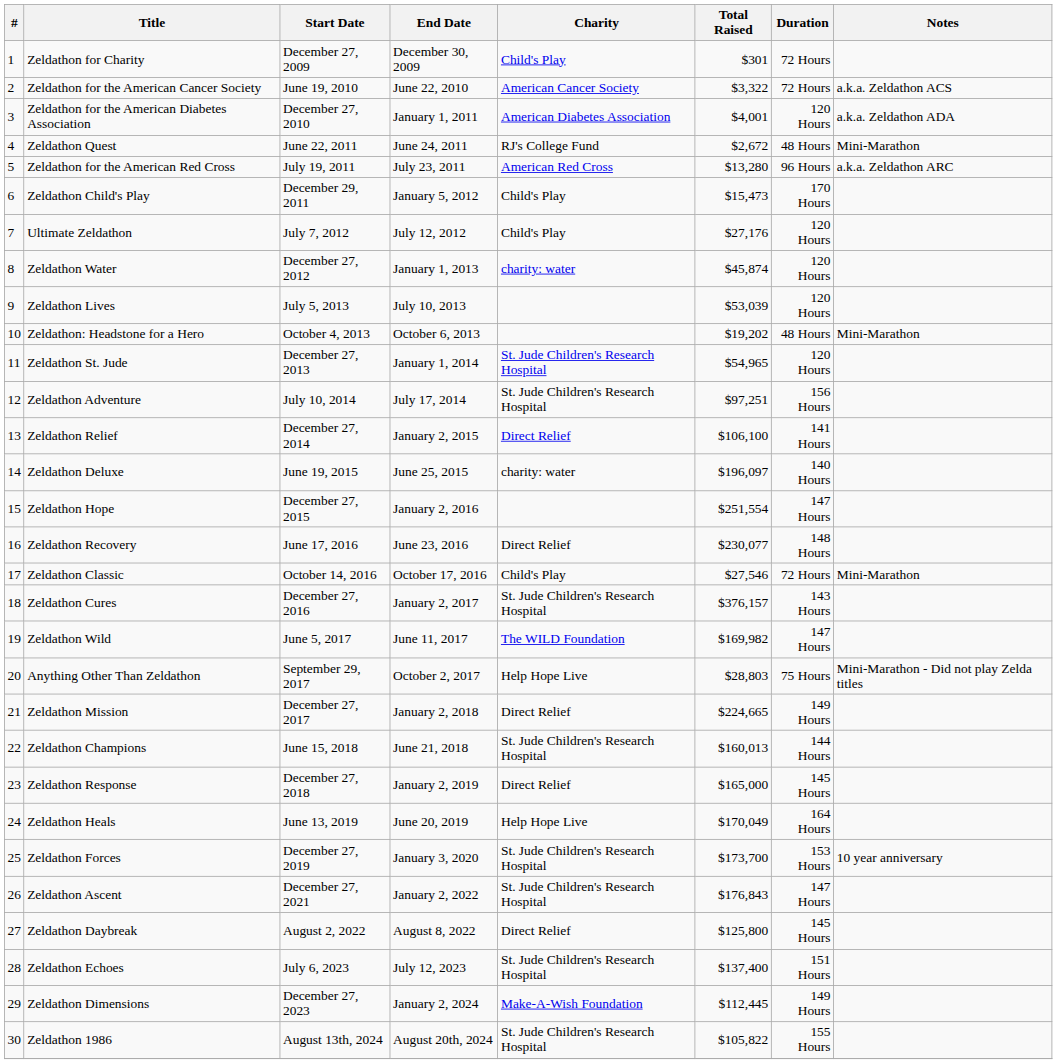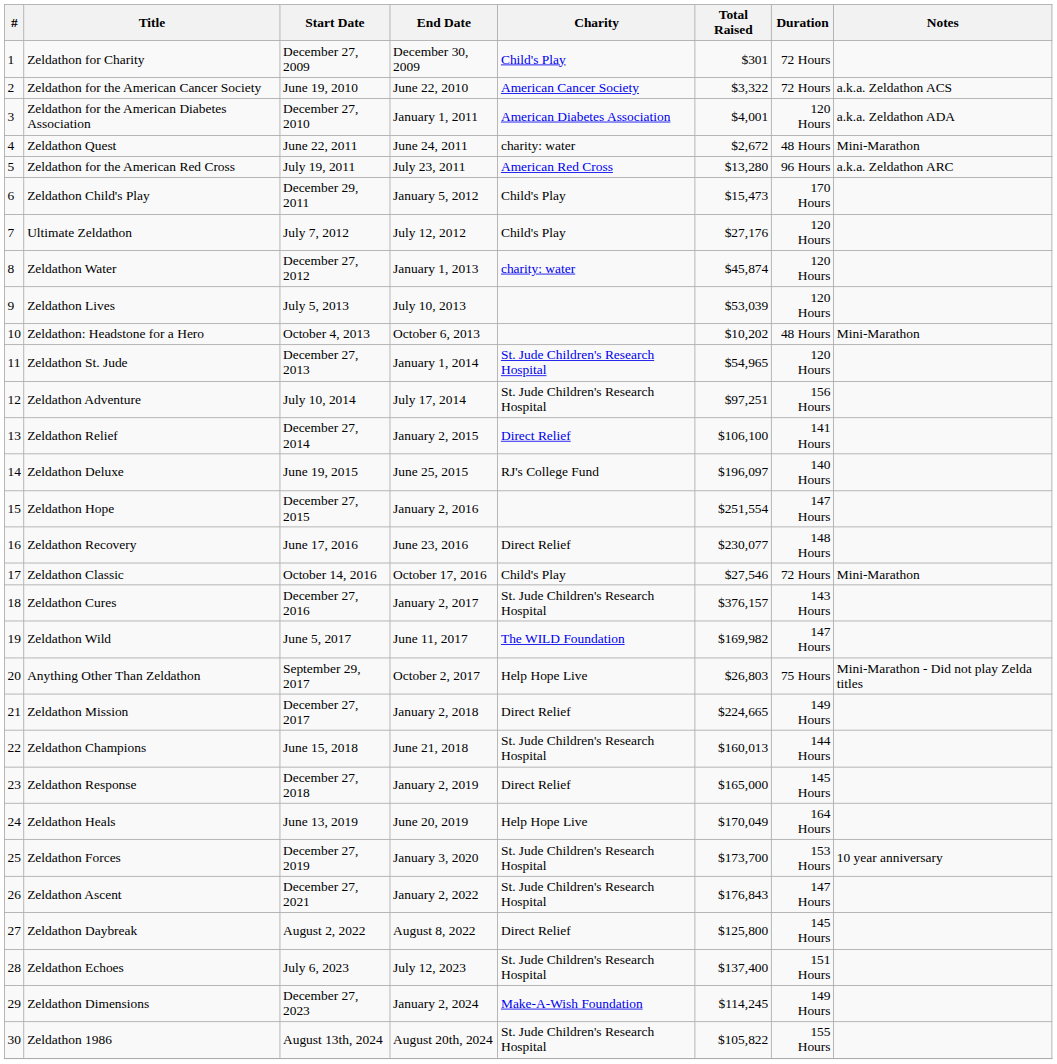 <table class="wikitable">
 <tr>
 <th>#</th>
 <th>Title</th>
 <th>Start Date</th>
 <th>End Date</th>
 <th>Charity</th>
 <th>Total Raised</th>
 <th>Duration</th>
 <th>Notes</th>
 </tr>
 <tr>
 <td>1</td>
 <td>Zeldathon for Charity</td>
 <td>December 27, 2009</td>
 <td>December 30, 2009</td>
 <td><a href='#'>Child's Play</a></td>
 <td style="text-align: right;">$301</td>
 <td style="text-align: right;">72 Hours</td>
 <td></td>
 </tr>
 <tr>
 <td>2</td>
 <td>Zeldathon for the American Cancer Society</td>
 <td>June 19, 2010</td>
 <td>June 22, 2010</td>
 <td><a href='#'>American Cancer Society</a></td>
 <td style="text-align: right;">$3,322</td>
 <td style="text-align: right;">72 Hours</td>
 <td>a.k.a. Zeldathon ACS</td>
 </tr>
 <tr>
 <td>3</td>
 <td>Zeldathon for the American Diabetes Association</td>
 <td>December 27, 2010</td>
 <td>January 1, 2011</td>
 <td><a href='#'>American Diabetes Association</a></td>
 <td style="text-align: right;">$4,001</td>
 <td style="text-align: right;">120 Hours</td>
 <td>a.k.a. Zeldathon ADA</td>
 </tr>
 <tr>
 <td>4</td>
 <td>Zeldathon Quest</td>
 <td>June 22, 2011</td>
 <td>June 24, 2011</td>
-<td>RJ's College Fund</td>
+<td>charity: water</td>
 <td style="text-align: right;">$2,672</td>
 <td style="text-align: right;">48 Hours</td>
 <td>Mini-Marathon</td>
 </tr>
 <tr>
 <td>5</td>
 <td>Zeldathon for the American Red Cross</td>
 <td>July 19, 2011</td>
 <td>July 23, 2011</td>
 <td><a href='#'>American Red Cross</a></td>
 <td style="text-align: right;">$13,280</td>
 <td style="text-align: right;">96 Hours</td>
 <td>a.k.a. Zeldathon ARC</td>
 </tr>
 <tr>
 <td>6</td>
 <td>Zeldathon Child's Play</td>
 <td>December 29, 2011</td>
 <td>January 5, 2012</td>
 <td>Child's Play</td>
 <td style="text-align: right;">$15,473</td>
 <td style="text-align: right;">170 Hours</td>
 <td></td>
 </tr>
 <tr>
 <td>7</td>
 <td>Ultimate Zeldathon</td>
 <td>July 7, 2012</td>
 <td>July 12, 2012</td>
 <td>Child's Play</td>
 <td style="text-align: right;">$27,176</td>
 <td style="text-align: right;">120 Hours</td>
 <td></td>
 </tr>
 <tr>
 <td>8</td>
 <td>Zeldathon Water</td>
 <td>December 27, 2012</td>
 <td>January 1, 2013</td>
 <td><a href='#'>charity: water</a></td>
 <td style="text-align: right;">$45,874</td>
 <td style="text-align: right;">120 Hours</td>
 <td></td>
 </tr>
 <tr>
 <td>9</td>
 <td>Zeldathon Lives</td>
 <td>July 5, 2013</td>
 <td>July 10, 2013</td>
 <td></td>
 <td style="text-align: right;">$53,039</td>
 <td style="text-align: right;">120 Hours</td>
 <td></td>
 </tr>
 <tr>
 <td>10</td>
 <td>Zeldathon: Headstone for a Hero</td>
 <td>October 4, 2013</td>
 <td>October 6, 2013</td>
 <td></td>
-<td style="text-align: right;">$19,202</td>
+<td style="text-align: right;">$10,202</td>
 <td style="text-align: right;">48 Hours</td>
 <td>Mini-Marathon</td>
 </tr>
 <tr>
 <td>11</td>
 <td>Zeldathon St. Jude</td>
 <td>December 27, 2013</td>
 <td>January 1, 2014</td>
 <td><a href='#'>St. Jude Children's Research Hospital</a></td>
 <td style="text-align: right;">$54,965</td>
 <td style="text-align: right;">120 Hours</td>
 <td></td>
 </tr>
 <tr>
 <td>12</td>
 <td>Zeldathon Adventure</td>
 <td>July 10, 2014</td>
 <td>July 17, 2014</td>
 <td>St. Jude Children's Research Hospital</td>
 <td style="text-align: right;">$97,251</td>
 <td style="text-align: right;">156 Hours</td>
 <td></td>
 </tr>
 <tr>
 <td>13</td>
 <td>Zeldathon Relief</td>
 <td>December 27, 2014</td>
 <td>January 2, 2015</td>
 <td><a href='#'>Direct Relief</a></td>
 <td style="text-align: right;">$106,100</td>
 <td style="text-align: right;">141 Hours</td>
 <td></td>
 </tr>
 <tr>
 <td>14</td>
 <td>Zeldathon Deluxe</td>
 <td>June 19, 2015</td>
 <td>June 25, 2015</td>
-<td>charity: water</td>
+<td>RJ's College Fund</td>
 <td style="text-align: right;">$196,097</td>
 <td style="text-align: right;">140 Hours</td>
 <td></td>
 </tr>
 <tr>
 <td>15</td>
 <td>Zeldathon Hope</td>
 <td>December 27, 2015</td>
 <td>January 2, 2016</td>
 <td></td>
 <td style="text-align: right;">$251,554</td>
 <td style="text-align: right;">147 Hours</td>
 <td></td>
 </tr>
 <tr>
 <td>16</td>
 <td>Zeldathon Recovery</td>
 <td>June 17, 2016</td>
 <td>June 23, 2016</td>
 <td>Direct Relief</td>
 <td style="text-align: right;">$230,077</td>
 <td style="text-align: right;">148 Hours</td>
 <td></td>
 </tr>
 <tr>
 <td>17</td>
 <td>Zeldathon Classic</td>
 <td>October 14, 2016</td>
 <td>October 17, 2016</td>
 <td>Child's Play</td>
 <td style="text-align: right;">$27,546</td>
 <td style="text-align: right;">72 Hours</td>
 <td>Mini-Marathon</td>
 </tr>
 <tr>
 <td>18</td>
 <td>Zeldathon Cures</td>
 <td>December 27, 2016</td>
 <td>January 2, 2017</td>
 <td>St. Jude Children's Research Hospital</td>
 <td style="text-align: right;">$376,157</td>
 <td style="text-align: right;">143 Hours</td>
 <td></td>
 </tr>
 <tr>
 <td>19</td>
 <td>Zeldathon Wild</td>
 <td>June 5, 2017</td>
 <td>June 11, 2017</td>
 <td><a href='#'>The WILD Foundation</a></td>
 <td style="text-align: right;">$169,982</td>
 <td style="text-align: right;">147 Hours</td>
 <td></td>
 </tr>
 <tr>
 <td>20</td>
 <td>Anything Other Than Zeldathon</td>
 <td>September 29, 2017</td>
 <td>October 2, 2017</td>
 <td>Help Hope Live</td>
-<td style="text-align: right;">$28,803</td>
+<td style="text-align: right;">$26,803</td>
 <td style="text-align: right;">75 Hours</td>
 <td>Mini-Marathon - Did not play Zelda titles </td>
 </tr>
 <tr>
 <td>21</td>
 <td>Zeldathon Mission</td>
 <td>December 27, 2017</td>
 <td>January 2, 2018</td>
 <td>Direct Relief</td>
 <td style="text-align: right;">$224,665</td>
 <td style="text-align: right;">149 Hours</td>
 <td></td>
 </tr>
 <tr>
 <td>22</td>
 <td>Zeldathon Champions</td>
 <td>June 15, 2018</td>
 <td>June 21, 2018</td>
 <td>St. Jude Children's Research Hospital</td>
 <td style="text-align: right;">$160,013</td>
 <td style="text-align: right;">144 Hours</td>
 <td></td>
 </tr>
 <tr>
 <td>23</td>
 <td>Zeldathon Response</td>
 <td>December 27, 2018</td>
 <td>January 2, 2019</td>
 <td>Direct Relief</td>
 <td style="text-align: right;">$165,000</td>
 <td style="text-align: right;">145 Hours</td>
 <td></td>
 </tr>
 <tr>
 <td>24</td>
 <td>Zeldathon Heals</td>
 <td>June 13, 2019</td>
 <td>June 20, 2019</td>
 <td>Help Hope Live</td>
 <td style="text-align: right;">$170,049</td>
 <td style="text-align: right;">164 Hours</td>
 <td></td>
 </tr>
 <tr>
 <td>25</td>
 <td>Zeldathon Forces</td>
 <td>December 27, 2019</td>
 <td>January 3, 2020</td>
 <td>St. Jude Children's Research Hospital</td>
 <td style="text-align: right;">$173,700</td>
 <td style="text-align: right;">153 Hours</td>
 <td>10 year anniversary</td>
 </tr>
 <tr>
 <td>26</td>
 <td>Zeldathon Ascent</td>
 <td>December 27, 2021</td>
 <td>January 2, 2022</td>
 <td>St. Jude Children's Research Hospital</td>
 <td style="text-align: right;">$176,843</td>
 <td style="text-align: right;">147 Hours</td>
 <td></td>
 </tr>
 <tr>
 <td>27</td>
 <td>Zeldathon Daybreak</td>
 <td>August 2, 2022</td>
 <td>August 8, 2022</td>
 <td>Direct Relief</td>
 <td style="text-align: right;">$125,800</td>
 <td style="text-align: right;">145 Hours</td>
 <td></td>
 </tr>
 <tr>
 <td>28</td>
 <td>Zeldathon Echoes</td>
 <td>July 6, 2023</td>
 <td>July 12, 2023</td>
 <td>St. Jude Children's Research Hospital</td>
 <td style="text-align: right;">$137,400</td>
 <td style="text-align: right;">151 Hours</td>
 <td></td>
 </tr>
 <tr>
 <td>29</td>
 <td>Zeldathon Dimensions</td>
 <td>December 27, 2023</td>
 <td>January 2, 2024</td>
 <td><a href='#'>Make-A-Wish Foundation</a></td>
-<td style="text-align: right;">$112,445</td>
+<td style="text-align: right;">$114,245</td>
 <td style="text-align: right;">149 Hours</td>
 <td></td>
 </tr>
 <tr>
 <td>30</td>
 <td>Zeldathon 1986</td>
 <td>August 13th, 2024</td>
 <td>August 20th, 2024</td>
 <td>St. Jude Children's Research Hospital</td>
 <td style="text-align: right;">$105,822</td>
 <td style="text-align: right;">155 Hours</td>
 <td></td>
 </tr>
 <tr>
 </tr>
 </table>
